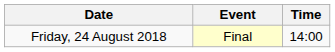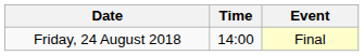 <table class = "wikitable" style="text-align:center;">
 <tr>
 <th width=220>Date</th>
+<th width=50>Time</th>
 <th width=100>Event</th>
-<th width=50>Time</th>
 </tr>
 <tr>
 <td>Friday, 24 August 2018</td>
+<td>14:00</td>
 <td bgcolor=ffffcc>Final</td>
-<td>14:00</td>
 </tr>
 </table>
